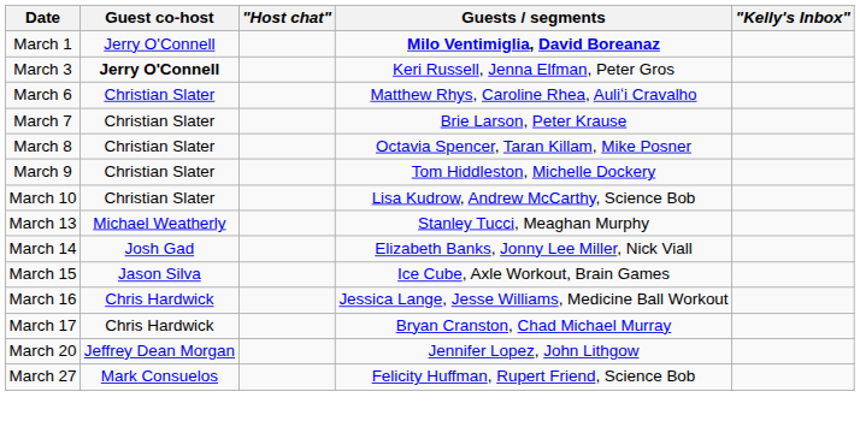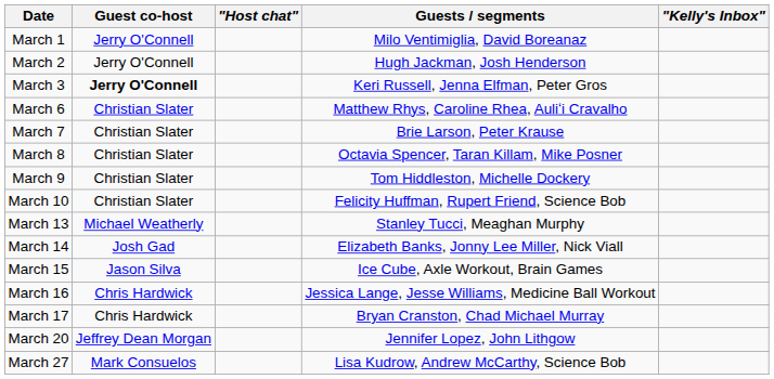 <table class="wikitable sortable" style="text-align:center;">
 <tr>
 <th>Date</th>
 <th>Guest co-host</th>
 <th><em>"Host chat"</em></th>
 <th>Guests / segments</th>
 <th><em>"Kelly's Inbox"</em></th>
 </tr>
 <tr>
 <td>March 1</td>
 <td><a href='#'>Jerry O'Connell</a></td>
 <td></td>
-<td><strong><a href='#'>Milo Ventimiglia</a>, <a href='#'>David Boreanaz</a></strong></td>
+<td><a href='#'>Milo Ventimiglia</a>, <a href='#'>David Boreanaz</a></td>
+<td></td>
+</tr>
+<tr>
+<td>March 2</td>
+<td>Jerry O'Connell</td>
+<td></td>
+<td><a href='#'>Hugh Jackman</a>, <a href='#'>Josh Henderson</a></td>
 <td></td>
 </tr>
 <tr>
 <td>March 3</td>
 <td><strong>Jerry O'Connell</strong></td>
 <td></td>
 <td><a href='#'>Keri Russell</a>, <a href='#'>Jenna Elfman</a>, Peter Gros</td>
 <td></td>
 </tr>
 <tr>
 <td>March 6</td>
 <td><a href='#'>Christian Slater</a></td>
 <td></td>
 <td><a href='#'>Matthew Rhys</a>, <a href='#'>Caroline Rhea</a>, <a href='#'>Auliʻi Cravalho</a></td>
 <td></td>
 </tr>
 <tr>
 <td>March 7</td>
 <td>Christian Slater</td>
 <td></td>
 <td><a href='#'>Brie Larson</a>, <a href='#'>Peter Krause</a></td>
 <td></td>
 </tr>
 <tr>
 <td>March 8</td>
 <td>Christian Slater</td>
 <td></td>
 <td><a href='#'>Octavia Spencer</a>, <a href='#'>Taran Killam</a>, <a href='#'>Mike Posner</a></td>
 <td></td>
 </tr>
 <tr>
 <td>March 9</td>
 <td>Christian Slater</td>
 <td></td>
 <td><a href='#'>Tom Hiddleston</a>, <a href='#'>Michelle Dockery</a></td>
 <td></td>
 </tr>
 <tr>
 <td>March 10</td>
 <td>Christian Slater</td>
 <td></td>
-<td><a href='#'>Lisa Kudrow</a>, <a href='#'>Andrew McCarthy</a>, Science Bob</td>
+<td><a href='#'>Felicity Huffman</a>, <a href='#'>Rupert Friend</a>, Science Bob</td>
 <td></td>
 </tr>
 <tr>
 <td>March 13</td>
 <td><a href='#'>Michael Weatherly</a></td>
 <td></td>
 <td><a href='#'>Stanley Tucci</a>, Meaghan Murphy</td>
 <td></td>
 </tr>
 <tr>
 <td>March 14</td>
 <td><a href='#'>Josh Gad</a></td>
 <td></td>
 <td><a href='#'>Elizabeth Banks</a>, <a href='#'>Jonny Lee Miller</a>, Nick Viall</td>
 <td></td>
 </tr>
 <tr>
 <td>March 15</td>
 <td><a href='#'>Jason Silva</a></td>
 <td></td>
 <td><a href='#'>Ice Cube</a>, Axle Workout, Brain Games</td>
 <td></td>
 </tr>
 <tr>
 <td>March 16</td>
 <td><a href='#'>Chris Hardwick</a></td>
 <td></td>
 <td><a href='#'>Jessica Lange</a>, <a href='#'>Jesse Williams</a>, Medicine Ball Workout</td>
 <td></td>
 </tr>
 <tr>
 <td>March 17</td>
 <td>Chris Hardwick</td>
 <td></td>
 <td><a href='#'>Bryan Cranston</a>, <a href='#'>Chad Michael Murray</a></td>
 <td></td>
 </tr>
 <tr>
 <td>March 20</td>
 <td><a href='#'>Jeffrey Dean Morgan</a></td>
 <td></td>
 <td><a href='#'>Jennifer Lopez</a>, <a href='#'>John Lithgow</a></td>
 <td></td>
 </tr>
 <tr>
 <td>March 27</td>
 <td><a href='#'>Mark Consuelos</a></td>
 <td></td>
-<td><a href='#'>Felicity Huffman</a>, <a href='#'>Rupert Friend</a>, Science Bob</td>
+<td><a href='#'>Lisa Kudrow</a>, <a href='#'>Andrew McCarthy</a>, Science Bob</td>
 <td></td>
 </tr>
 </table>
